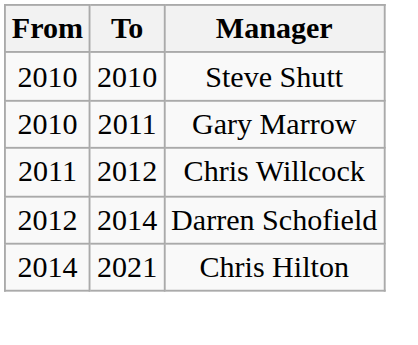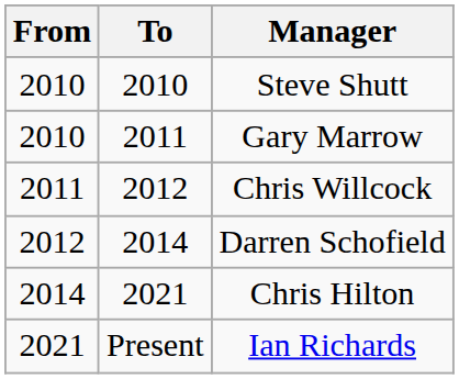 <table class="wikitable" style="text-align: center">
 <tr>
 <th>From</th>
 <th>To</th>
 <th>Manager</th>
 </tr>
 <tr>
 <td>2010</td>
 <td>2010</td>
 <td>Steve Shutt</td>
 </tr>
 <tr>
 <td>2010</td>
 <td>2011</td>
 <td>Gary Marrow</td>
 </tr>
 <tr>
 <td>2011</td>
 <td>2012</td>
 <td>Chris Willcock</td>
 </tr>
 <tr>
 <td>2012</td>
 <td>2014</td>
 <td>Darren Schofield</td>
 </tr>
 <tr>
 <td>2014</td>
 <td>2021</td>
 <td>Chris Hilton</td>
 </tr>
+<tr>
+<td>2021</td>
+<td>Present</td>
+<td><a href='#'>Ian Richards</a></td>
+</tr>
 </table>
